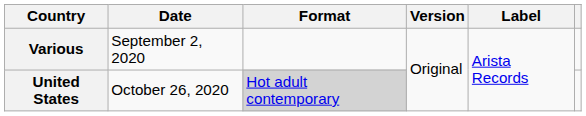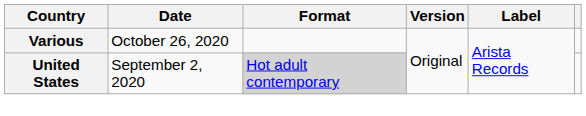 <table class="wikitable plainrowheaders">
 <tr>
 <th>Country</th>
 <th>Date</th>
 <th>Format</th>
 <th>Version</th>
 <th>Label</th>
 <th></th>
 </tr>
 <tr>
 <th scope="row">Various</th>
-<td>September 2, 2020</td>
+<td>October 26, 2020</td>
 <td></td>
 <td rowspan="2">Original</td>
 <td rowspan="2"><a href='#'>Arista Records</a></td>
 <td></td>
 </tr>
 <tr>
 <th scope="row">United States</th>
-<td>October 26, 2020</td>
+<td>September 2, 2020</td>
 <td style="background: lightgrey;"><a href='#'>Hot adult contemporary</a></td>
 <td></td>
 </tr>
 </table>
